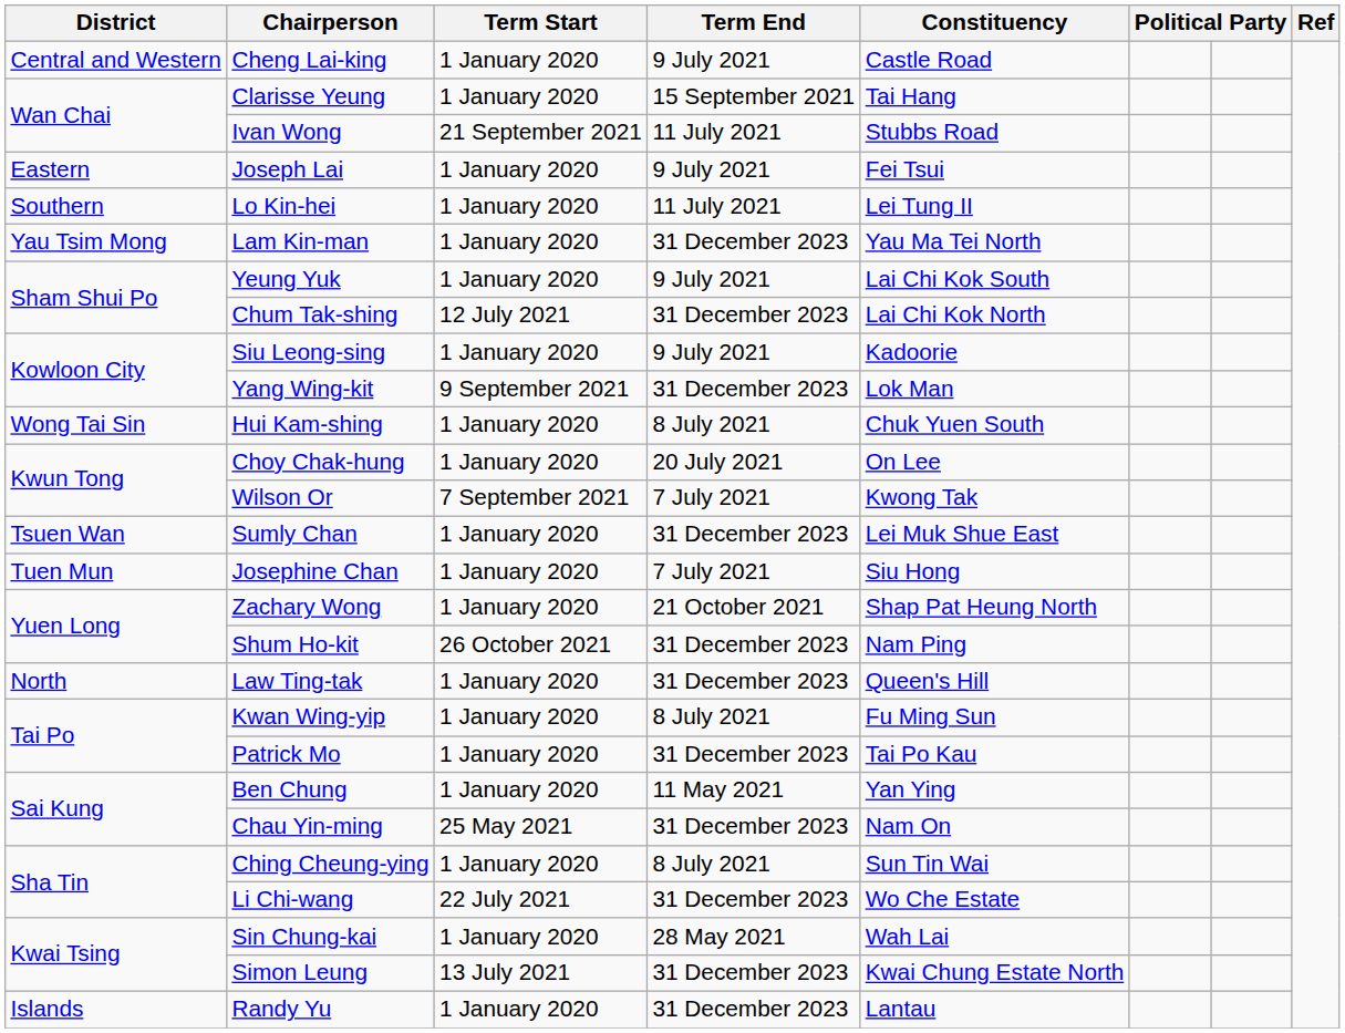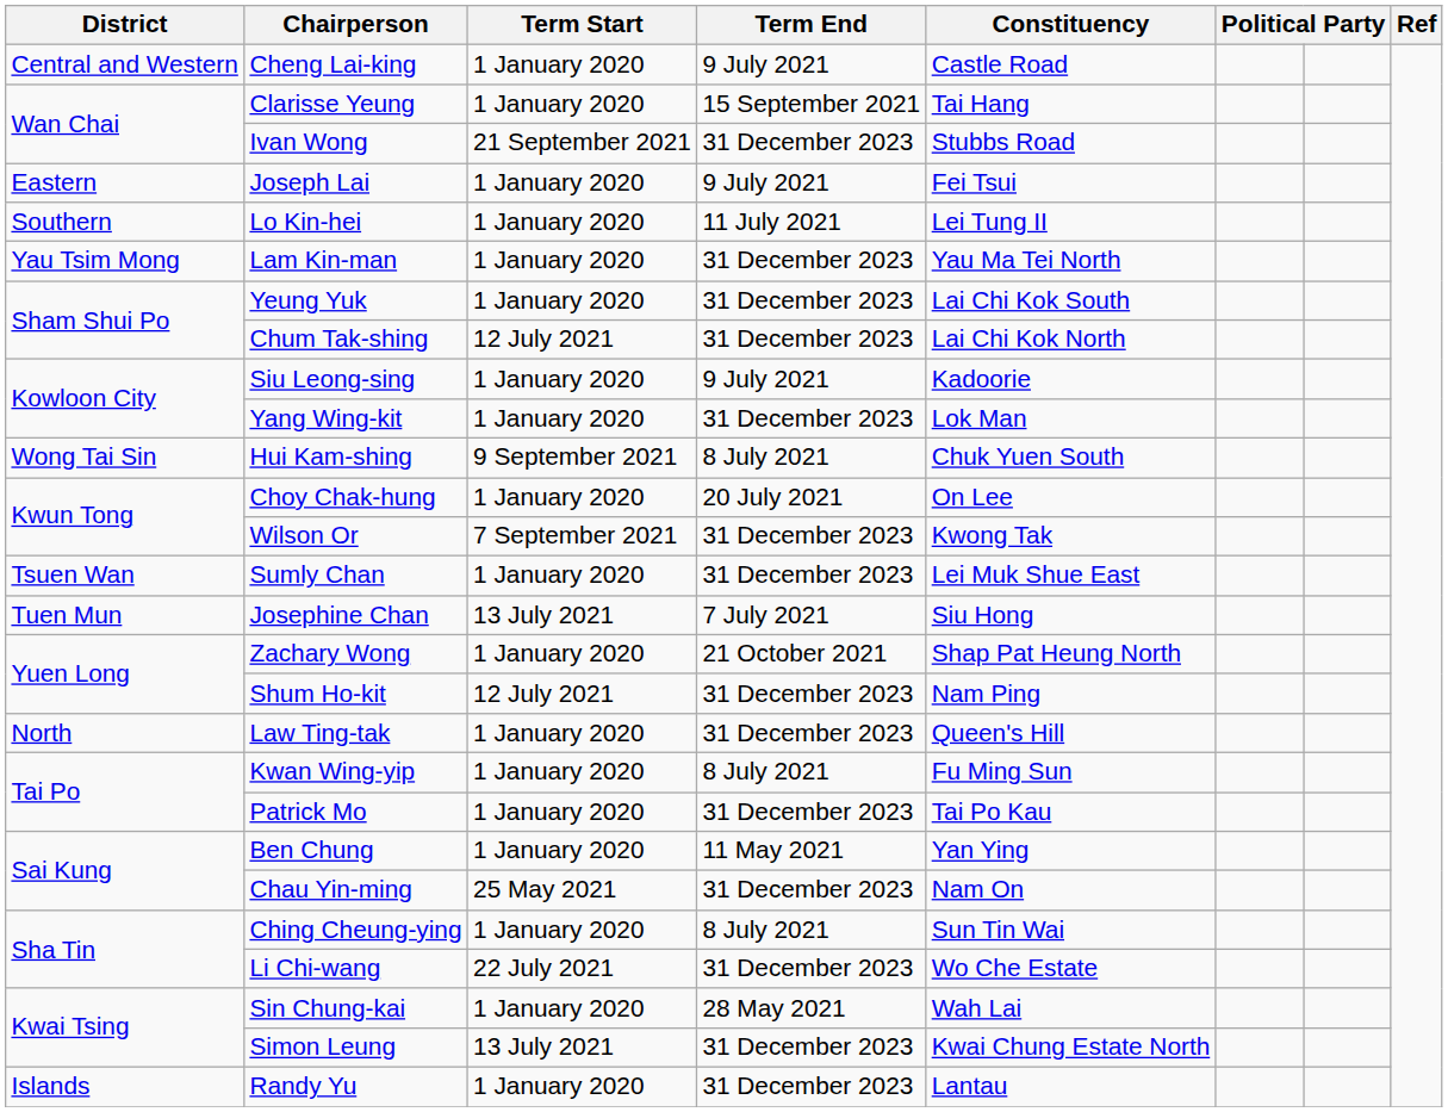 <table class="wikitable">
 <tr ->
 <th>District</th>
 <th>Chairperson</th>
 <th>Term Start</th>
 <th>Term End</th>
 <th>Constituency</th>
 <th colspan="2">Political Party</th>
 <th>Ref</th>
 </tr>
 <tr>
 <td><a href='#'>Central and Western</a></td>
 <td><a href='#'>Cheng Lai-king</a></td>
 <td>1 January 2020</td>
 <td>9 July 2021</td>
 <td><a href='#'>Castle Road</a></td>
 <td></td>
 <td></td>
 </tr>
 <tr>
 <td rowspan="2"><a href='#'>Wan Chai</a></td>
 <td><a href='#'>Clarisse Yeung</a></td>
 <td>1 January 2020</td>
 <td>15 September 2021</td>
 <td><a href='#'>Tai Hang</a></td>
 <td></td>
 <td></td>
 </tr>
 <tr>
 <td><a href='#'>Ivan Wong</a></td>
 <td>21 September 2021</td>
-<td>11 July 2021</td>
+<td>31 December 2023</td>
 <td><a href='#'>Stubbs Road</a></td>
 <td></td>
 <td></td>
 </tr>
 <tr>
 <td><a href='#'>Eastern</a></td>
 <td><a href='#'>Joseph Lai</a></td>
 <td>1 January 2020</td>
 <td>9 July 2021</td>
 <td><a href='#'>Fei Tsui</a></td>
 <td></td>
 <td></td>
 </tr>
 <tr>
 <td><a href='#'>Southern</a></td>
 <td><a href='#'>Lo Kin-hei</a></td>
 <td>1 January 2020</td>
 <td>11 July 2021</td>
 <td><a href='#'>Lei Tung II</a></td>
 <td></td>
 <td></td>
 </tr>
 <tr>
 <td><a href='#'>Yau Tsim Mong</a></td>
 <td><a href='#'>Lam Kin-man</a></td>
 <td>1 January 2020</td>
 <td>31 December 2023</td>
 <td><a href='#'>Yau Ma Tei North</a></td>
 <td></td>
 <td></td>
 </tr>
 <tr>
 <td rowspan="2"><a href='#'>Sham Shui Po</a></td>
 <td><a href='#'>Yeung Yuk</a></td>
 <td>1 January 2020</td>
-<td>9 July 2021</td>
+<td>31 December 2023</td>
 <td><a href='#'>Lai Chi Kok South</a></td>
 <td></td>
 <td></td>
 </tr>
 <tr>
 <td><a href='#'>Chum Tak-shing</a></td>
 <td>12 July 2021</td>
 <td>31 December 2023</td>
 <td><a href='#'>Lai Chi Kok North</a></td>
 <td></td>
 <td></td>
 </tr>
 <tr>
 <td rowspan="2"><a href='#'>Kowloon City</a></td>
 <td><a href='#'>Siu Leong-sing</a></td>
 <td>1 January 2020</td>
 <td>9 July 2021</td>
 <td><a href='#'>Kadoorie</a></td>
 <td></td>
 <td></td>
 </tr>
 <tr>
 <td><a href='#'>Yang Wing-kit</a></td>
-<td>9 September 2021</td>
+<td>1 January 2020</td>
 <td>31 December 2023</td>
 <td><a href='#'>Lok Man</a></td>
 <td></td>
 <td></td>
 </tr>
 <tr>
 <td><a href='#'>Wong Tai Sin</a></td>
 <td><a href='#'>Hui Kam-shing</a></td>
-<td>1 January 2020</td>
+<td>9 September 2021</td>
 <td>8 July 2021</td>
 <td><a href='#'>Chuk Yuen South</a></td>
 <td></td>
 <td></td>
 </tr>
 <tr>
 <td rowspan="2"><a href='#'>Kwun Tong</a></td>
 <td><a href='#'>Choy Chak-hung</a></td>
 <td>1 January 2020</td>
 <td>20 July 2021</td>
 <td><a href='#'>On Lee</a></td>
 <td></td>
 <td></td>
 </tr>
 <tr>
 <td><a href='#'>Wilson Or</a></td>
 <td>7 September 2021</td>
-<td>7 July 2021</td>
+<td>31 December 2023</td>
 <td><a href='#'>Kwong Tak</a></td>
 <td></td>
 <td></td>
 </tr>
 <tr>
 <td><a href='#'>Tsuen Wan</a></td>
 <td><a href='#'>Sumly Chan</a></td>
 <td>1 January 2020</td>
 <td>31 December 2023</td>
 <td><a href='#'>Lei Muk Shue East</a></td>
 <td></td>
 <td></td>
 </tr>
 <tr>
 <td><a href='#'>Tuen Mun</a></td>
 <td><a href='#'>Josephine Chan</a></td>
-<td>1 January 2020</td>
+<td>13 July 2021</td>
 <td>7 July 2021</td>
 <td><a href='#'>Siu Hong</a></td>
 <td></td>
 <td></td>
 </tr>
 <tr>
 <td rowspan="2"><a href='#'>Yuen Long</a></td>
 <td><a href='#'>Zachary Wong</a></td>
 <td>1 January 2020</td>
 <td>21 October 2021</td>
 <td><a href='#'>Shap Pat Heung North</a></td>
 <td></td>
 <td></td>
 </tr>
 <tr>
 <td><a href='#'>Shum Ho-kit</a></td>
-<td>26 October 2021</td>
+<td>12 July 2021</td>
 <td>31 December 2023</td>
 <td><a href='#'>Nam Ping</a></td>
 <td></td>
 <td></td>
 </tr>
 <tr>
 <td><a href='#'>North</a></td>
 <td><a href='#'>Law Ting-tak</a></td>
 <td>1 January 2020</td>
 <td>31 December 2023</td>
 <td><a href='#'>Queen's Hill</a></td>
 <td></td>
 <td></td>
 </tr>
 <tr>
 <td rowspan="2"><a href='#'>Tai Po</a></td>
 <td><a href='#'>Kwan Wing-yip</a></td>
 <td>1 January 2020</td>
 <td>8 July 2021</td>
 <td><a href='#'>Fu Ming Sun</a></td>
 <td></td>
 <td></td>
 </tr>
 <tr>
 <td><a href='#'>Patrick Mo</a></td>
 <td>1 January 2020</td>
 <td>31 December 2023</td>
 <td><a href='#'>Tai Po Kau</a></td>
 <td></td>
 <td></td>
 </tr>
 <tr>
 <td rowspan="2"><a href='#'>Sai Kung</a></td>
 <td><a href='#'>Ben Chung</a></td>
 <td>1 January 2020</td>
 <td>11 May 2021</td>
 <td><a href='#'>Yan Ying</a></td>
 <td></td>
 <td></td>
 </tr>
 <tr>
 <td><a href='#'>Chau Yin-ming</a></td>
 <td>25 May 2021</td>
 <td>31 December 2023</td>
 <td><a href='#'>Nam On</a></td>
 <td></td>
 <td></td>
 </tr>
 <tr>
 <td rowspan="2"><a href='#'>Sha Tin</a></td>
 <td><a href='#'>Ching Cheung-ying</a></td>
 <td>1 January 2020</td>
 <td>8 July 2021</td>
 <td><a href='#'>Sun Tin Wai</a></td>
 <td></td>
 <td></td>
 </tr>
 <tr>
 <td><a href='#'>Li Chi-wang</a></td>
 <td>22 July 2021</td>
 <td>31 December 2023</td>
 <td><a href='#'>Wo Che Estate</a></td>
 <td></td>
 <td></td>
 </tr>
 <tr>
 <td rowspan="2"><a href='#'>Kwai Tsing</a></td>
 <td><a href='#'>Sin Chung-kai</a></td>
 <td>1 January 2020</td>
 <td>28 May 2021</td>
 <td><a href='#'>Wah Lai</a></td>
 <td></td>
 <td></td>
 </tr>
 <tr>
 <td><a href='#'>Simon Leung</a></td>
 <td>13 July 2021</td>
 <td>31 December 2023</td>
 <td><a href='#'>Kwai Chung Estate North</a></td>
 <td></td>
 <td></td>
 </tr>
 <tr>
 <td><a href='#'>Islands</a></td>
 <td><a href='#'>Randy Yu</a></td>
 <td>1 January 2020</td>
 <td>31 December 2023</td>
 <td><a href='#'>Lantau</a></td>
 <td></td>
 <td></td>
 </tr>
 </table>
